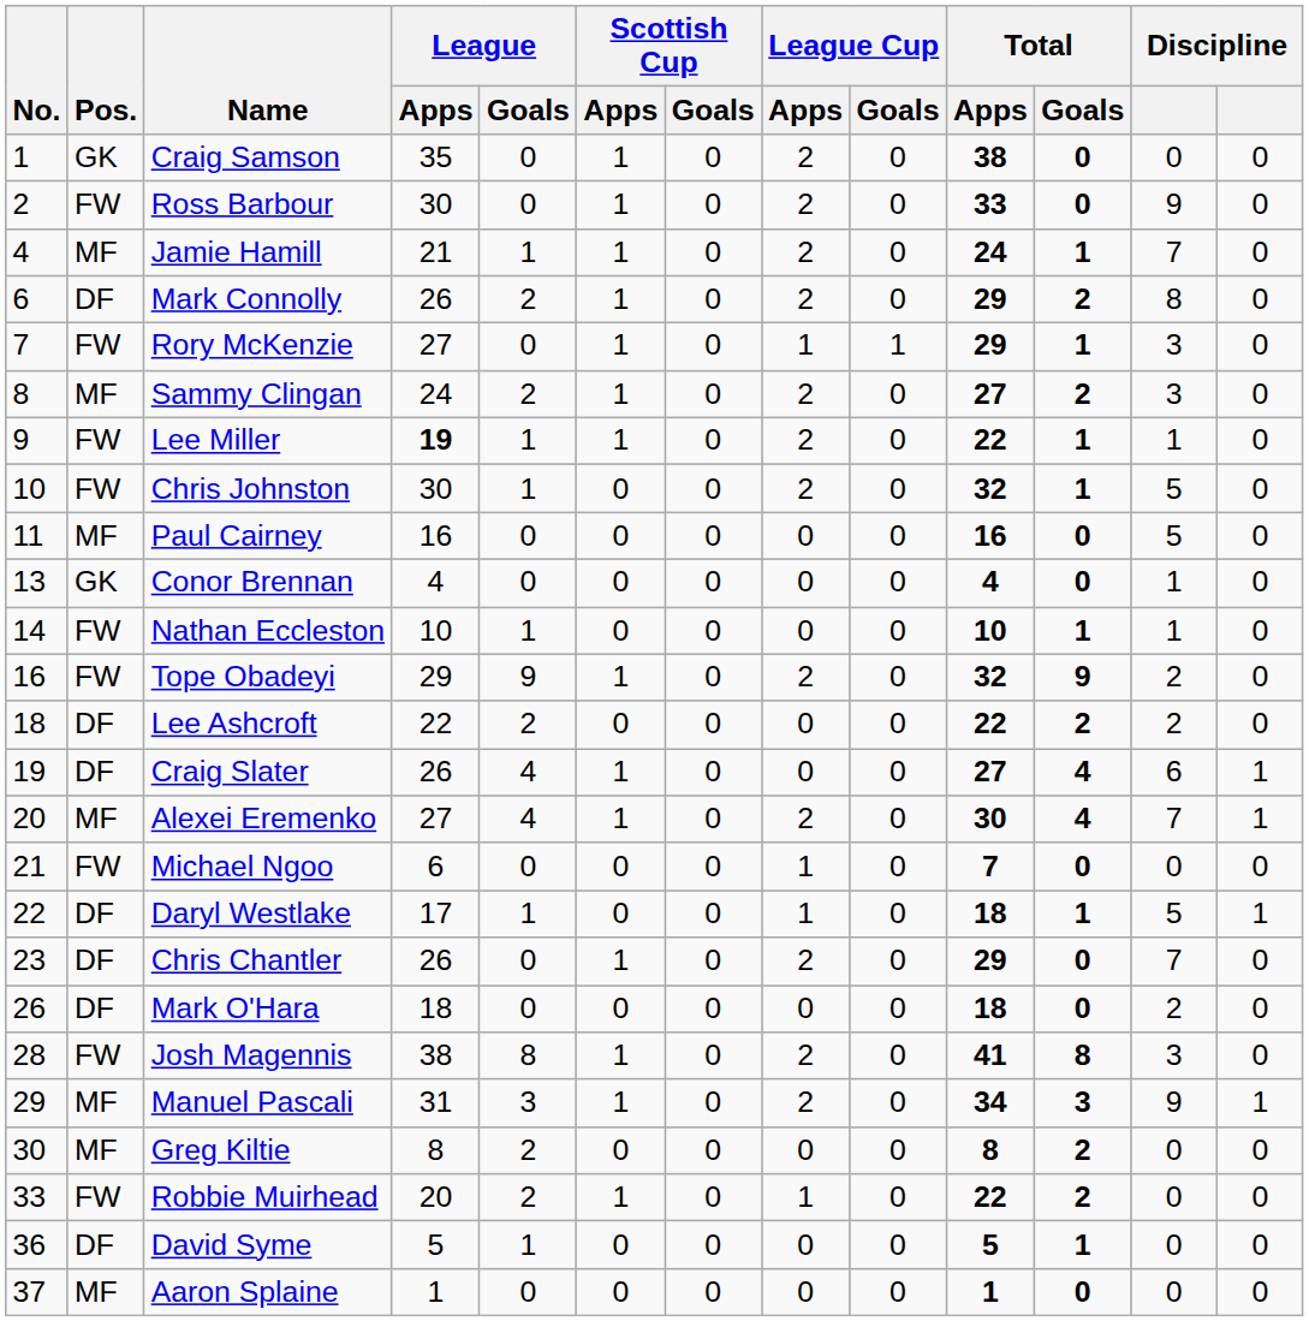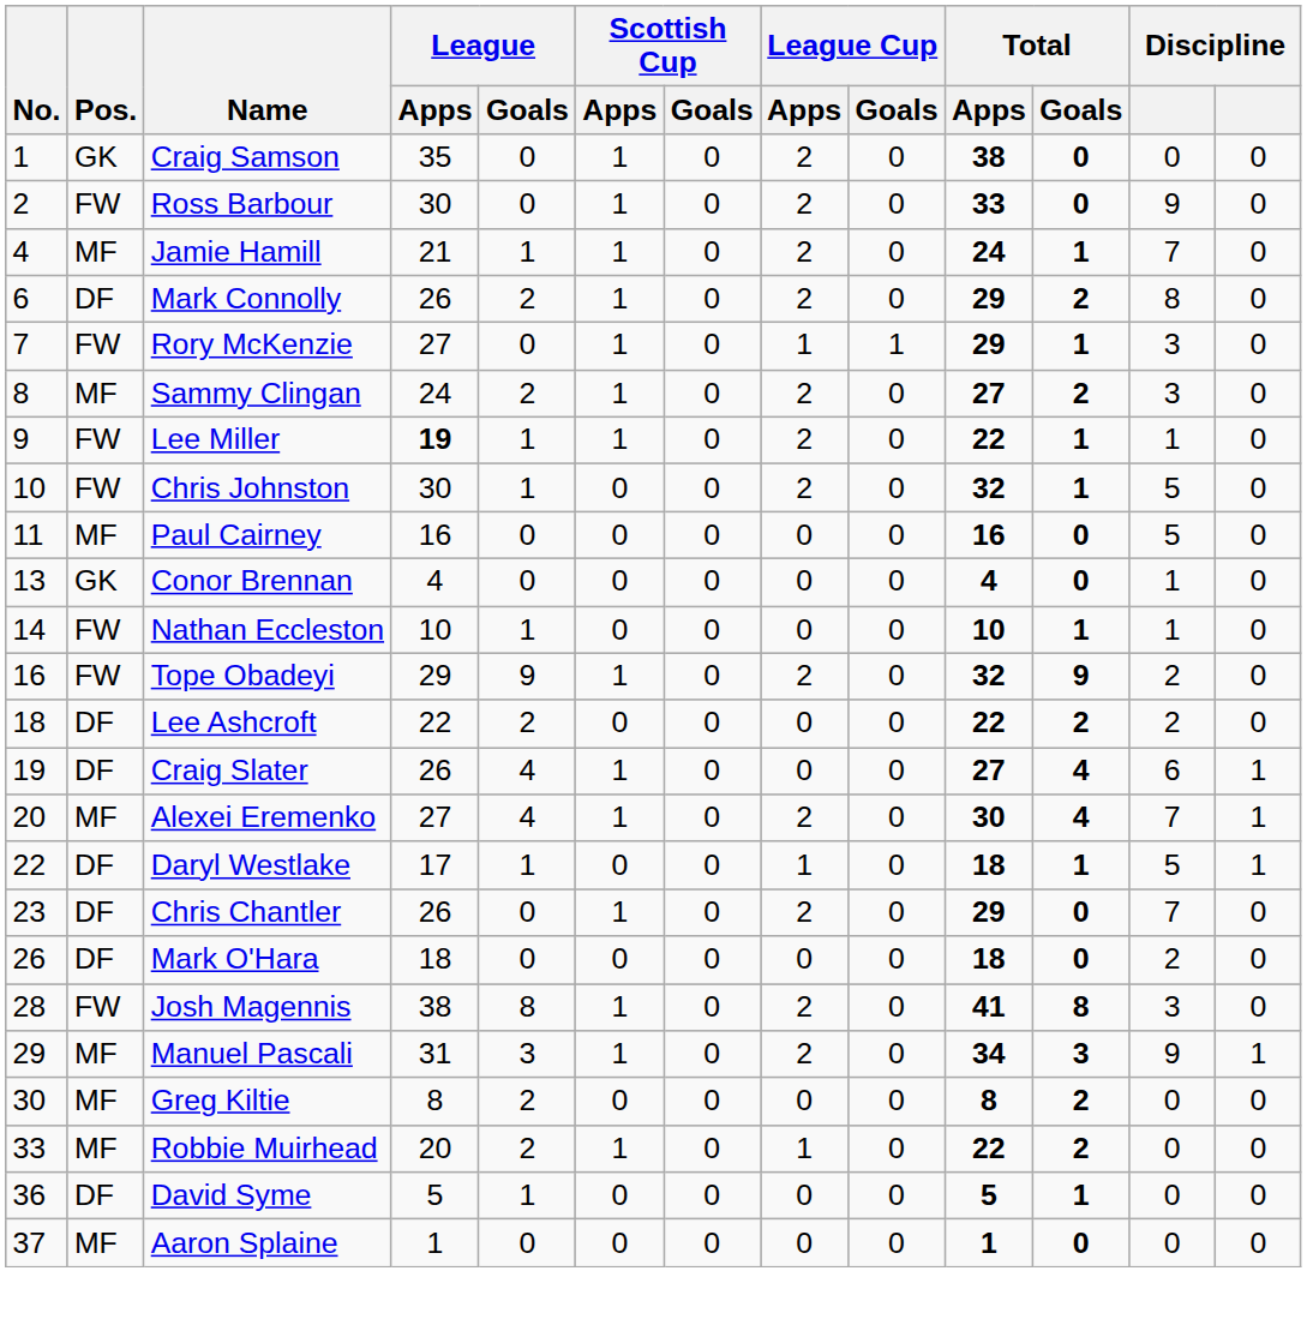 <table class="wikitable" style="text-align:center">
 <tr>
 <th rowspan="2" valign="bottom">No.</th>
 <th rowspan="2" valign="bottom">Pos.</th>
 <th rowspan="2" valign="bottom">Name</th>
 <th colspan="2" width="85"><a href='#'>League</a></th>
 <th colspan="2" width="85"><a href='#'>Scottish Cup</a></th>
 <th colspan="2" width="85"><a href='#'>League Cup</a></th>
 <th colspan="2" width="85">Total</th>
 <th colspan="2" width="85">Discipline</th>
 </tr>
 <tr>
 <th>Apps</th>
 <th>Goals</th>
 <th>Apps</th>
 <th>Goals</th>
 <th>Apps</th>
 <th>Goals</th>
 <th>Apps</th>
 <th>Goals</th>
 <th></th>
 <th></th>
 </tr>
 <tr>
 <td align="left">1</td>
 <td align="left">GK</td>
 <td align="left"> <a href='#'>Craig Samson</a></td>
 <td>35</td>
 <td>0</td>
 <td>1</td>
 <td>0</td>
 <td>2</td>
 <td>0</td>
 <td><strong>38</strong></td>
 <td><strong>0</strong></td>
 <td>0</td>
 <td>0</td>
 </tr>
 <tr>
 <td align="left">2</td>
 <td align="left">FW</td>
 <td align="left"> <a href='#'>Ross Barbour</a></td>
 <td>30</td>
 <td>0</td>
 <td>1</td>
 <td>0</td>
 <td>2</td>
 <td>0</td>
 <td><strong>33</strong></td>
 <td><strong>0</strong></td>
 <td>9</td>
 <td>0</td>
 </tr>
 <tr>
 <td align="left">4</td>
 <td align="left">MF</td>
 <td align="left"> <a href='#'>Jamie Hamill</a></td>
 <td>21</td>
 <td>1</td>
 <td>1</td>
 <td>0</td>
 <td>2</td>
 <td>0</td>
 <td><strong>24</strong></td>
 <td><strong>1</strong></td>
 <td>7</td>
 <td>0</td>
 </tr>
 <tr>
 <td align="left">6</td>
 <td align="left">DF</td>
 <td align="left"> <a href='#'>Mark Connolly</a></td>
 <td>26</td>
 <td>2</td>
 <td>1</td>
 <td>0</td>
 <td>2</td>
 <td>0</td>
 <td><strong>29</strong></td>
 <td><strong>2</strong></td>
 <td>8</td>
 <td>0</td>
 </tr>
 <tr>
 <td align="left">7</td>
 <td align="left">FW</td>
 <td align="left"> <a href='#'>Rory McKenzie</a></td>
 <td>27</td>
 <td>0</td>
 <td>1</td>
 <td>0</td>
 <td>1</td>
 <td>1</td>
 <td><strong>29</strong></td>
 <td><strong>1</strong></td>
 <td>3</td>
 <td>0</td>
 </tr>
 <tr>
 <td align="left">8</td>
 <td align="left">MF</td>
 <td align="left"> <a href='#'>Sammy Clingan</a></td>
 <td>24</td>
 <td>2</td>
 <td>1</td>
 <td>0</td>
 <td>2</td>
 <td>0</td>
 <td><strong>27</strong></td>
 <td><strong>2</strong></td>
 <td>3</td>
 <td>0</td>
 </tr>
 <tr>
 <td align="left">9</td>
 <td align="left">FW</td>
 <td align="left"> <a href='#'>Lee Miller</a></td>
 <td><strong>19</strong></td>
 <td>1</td>
 <td>1</td>
 <td>0</td>
 <td>2</td>
 <td>0</td>
 <td><strong>22</strong></td>
 <td><strong>1</strong></td>
 <td>1</td>
 <td>0</td>
 </tr>
 <tr>
 <td align="left">10</td>
 <td align="left">FW</td>
 <td align="left"> <a href='#'>Chris Johnston</a></td>
 <td>30</td>
 <td>1</td>
 <td>0</td>
 <td>0</td>
 <td>2</td>
 <td>0</td>
 <td><strong>32</strong></td>
 <td><strong>1</strong></td>
 <td>5</td>
 <td>0</td>
 </tr>
 <tr>
 <td align="left">11</td>
 <td align="left">MF</td>
 <td align="left"> <a href='#'>Paul Cairney</a></td>
 <td>16</td>
 <td>0</td>
 <td>0</td>
 <td>0</td>
 <td>0</td>
 <td>0</td>
 <td><strong>16</strong></td>
 <td><strong>0</strong></td>
 <td>5</td>
 <td>0</td>
 </tr>
 <tr>
 <td align="left">13</td>
 <td align="left">GK</td>
 <td align="left"> <a href='#'>Conor Brennan</a></td>
 <td>4</td>
 <td>0</td>
 <td>0</td>
 <td>0</td>
 <td>0</td>
 <td>0</td>
 <td><strong>4</strong></td>
 <td><strong>0</strong></td>
 <td>1</td>
 <td>0</td>
 </tr>
 <tr>
 <td align="left">14</td>
 <td align="left">FW</td>
 <td align="left"> <a href='#'>Nathan Eccleston</a></td>
 <td>10</td>
 <td>1</td>
 <td>0</td>
 <td>0</td>
 <td>0</td>
 <td>0</td>
 <td><strong>10</strong></td>
 <td><strong>1</strong></td>
 <td>1</td>
 <td>0</td>
 </tr>
 <tr>
 <td align="left">16</td>
 <td align="left">FW</td>
 <td align="left"> <a href='#'>Tope Obadeyi</a></td>
 <td>29</td>
 <td>9</td>
 <td>1</td>
 <td>0</td>
 <td>2</td>
 <td>0</td>
 <td><strong>32</strong></td>
 <td><strong>9</strong></td>
 <td>2</td>
 <td>0</td>
 </tr>
 <tr>
 <td align="left">18</td>
 <td align="left">DF</td>
 <td align="left"> <a href='#'>Lee Ashcroft</a></td>
 <td>22</td>
 <td>2</td>
 <td>0</td>
 <td>0</td>
 <td>0</td>
 <td>0</td>
 <td><strong>22</strong></td>
 <td><strong>2</strong></td>
 <td>2</td>
 <td>0</td>
 </tr>
 <tr>
 <td align="left">19</td>
 <td align="left">DF</td>
 <td align="left"> <a href='#'>Craig Slater</a></td>
 <td>26</td>
 <td>4</td>
 <td>1</td>
 <td>0</td>
 <td>0</td>
 <td>0</td>
 <td><strong>27</strong></td>
 <td><strong>4</strong></td>
 <td>6</td>
 <td>1</td>
 </tr>
 <tr>
 <td align="left">20</td>
 <td align="left">MF</td>
 <td align="left"> <a href='#'>Alexei Eremenko</a></td>
 <td>27</td>
 <td>4</td>
 <td>1</td>
 <td>0</td>
 <td>2</td>
 <td>0</td>
 <td><strong>30</strong></td>
 <td><strong>4</strong></td>
 <td>7</td>
 <td>1</td>
 </tr>
 <tr>
-<td align="left">21</td>
-<td align="left">FW</td>
-<td align="left"> <a href='#'>Michael Ngoo</a></td>
-<td>6</td>
-<td>0</td>
-<td>0</td>
-<td>0</td>
-<td>1</td>
-<td>0</td>
-<td><strong>7</strong></td>
-<td><strong>0</strong></td>
-<td>0</td>
-<td>0</td>
-</tr>
-<tr>
 <td align="left">22</td>
 <td align="left">DF</td>
 <td align="left"> <a href='#'>Daryl Westlake</a></td>
 <td>17</td>
 <td>1</td>
 <td>0</td>
 <td>0</td>
 <td>1</td>
 <td>0</td>
 <td><strong>18</strong></td>
 <td><strong>1</strong></td>
 <td>5</td>
 <td>1</td>
 </tr>
 <tr>
 <td align="left">23</td>
 <td align="left">DF</td>
 <td align="left"> <a href='#'>Chris Chantler</a></td>
 <td>26</td>
 <td>0</td>
 <td>1</td>
 <td>0</td>
 <td>2</td>
 <td>0</td>
 <td><strong>29</strong></td>
 <td><strong>0</strong></td>
 <td>7</td>
 <td>0</td>
 </tr>
 <tr>
 <td align="left">26</td>
 <td align="left">DF</td>
 <td align="left"> <a href='#'>Mark O'Hara</a></td>
 <td>18</td>
 <td>0</td>
 <td>0</td>
 <td>0</td>
 <td>0</td>
 <td>0</td>
 <td><strong>18</strong></td>
 <td><strong>0</strong></td>
 <td>2</td>
 <td>0</td>
 </tr>
 <tr>
 <td align="left">28</td>
 <td align="left">FW</td>
 <td align="left"> <a href='#'>Josh Magennis</a></td>
 <td>38</td>
 <td>8</td>
 <td>1</td>
 <td>0</td>
 <td>2</td>
 <td>0</td>
 <td><strong>41</strong></td>
 <td><strong>8</strong></td>
 <td>3</td>
 <td>0</td>
 </tr>
 <tr>
 <td align="left">29</td>
 <td align="left">MF</td>
 <td align="left"> <a href='#'>Manuel Pascali</a></td>
 <td>31</td>
 <td>3</td>
 <td>1</td>
 <td>0</td>
 <td>2</td>
 <td>0</td>
 <td><strong>34</strong></td>
 <td><strong>3</strong></td>
 <td>9</td>
 <td>1</td>
 </tr>
 <tr>
 <td align="left">30</td>
 <td align="left">MF</td>
 <td align="left"> <a href='#'>Greg Kiltie</a></td>
 <td>8</td>
 <td>2</td>
 <td>0</td>
 <td>0</td>
 <td>0</td>
 <td>0</td>
 <td><strong>8</strong></td>
 <td><strong>2</strong></td>
 <td>0</td>
 <td>0</td>
 </tr>
 <tr>
 <td align="left">33</td>
-<td align="left">FW</td>
+<td align="left">MF</td>
 <td align="left"> <a href='#'>Robbie Muirhead</a></td>
 <td>20</td>
 <td>2</td>
 <td>1</td>
 <td>0</td>
 <td>1</td>
 <td>0</td>
 <td><strong>22</strong></td>
 <td><strong>2</strong></td>
 <td>0</td>
 <td>0</td>
 </tr>
 <tr>
 <td align="left">36</td>
 <td align="left">DF</td>
 <td align="left"> <a href='#'>David Syme</a></td>
 <td>5</td>
 <td>1</td>
 <td>0</td>
 <td>0</td>
 <td>0</td>
 <td>0</td>
 <td><strong>5</strong></td>
 <td><strong>1</strong></td>
 <td>0</td>
 <td>0</td>
 </tr>
 <tr>
 <td align="left">37</td>
 <td align="left">MF</td>
 <td align="left"> <a href='#'>Aaron Splaine</a></td>
 <td>1</td>
 <td>0</td>
 <td>0</td>
 <td>0</td>
 <td>0</td>
 <td>0</td>
 <td><strong>1</strong></td>
 <td><strong>0</strong></td>
 <td>0</td>
 <td>0</td>
 </tr>
 </table>
